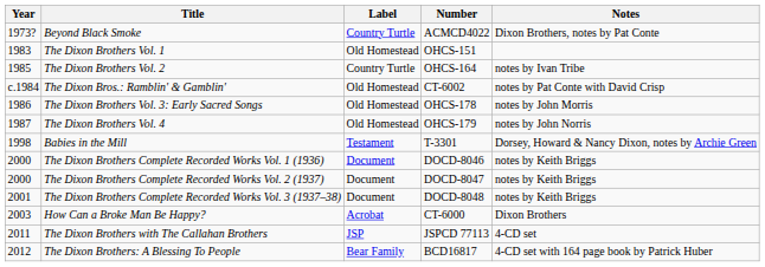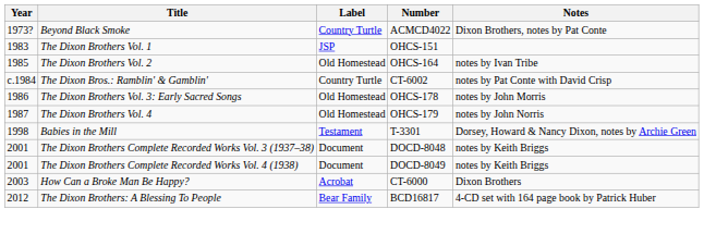 <table class="wikitable sortable">
 <tr>
 <th>Year</th>
 <th>Title</th>
 <th>Label</th>
 <th>Number</th>
 <th>Notes</th>
 </tr>
 <tr>
 <td>1973?</td>
 <td><em>Beyond Black Smoke</em></td>
 <td><a href='#'>Country Turtle</a></td>
 <td>ACMCD4022</td>
 <td>Dixon Brothers, notes by Pat Conte</td>
 </tr>
 <tr>
 <td>1983</td>
 <td><em>The Dixon Brothers Vol. 1</em></td>
-<td>Old Homestead</td>
+<td><a href='#'>JSP</a></td>
 <td>OHCS-151</td>
 <td></td>
 </tr>
 <tr>
 <td>1985</td>
 <td><em>The Dixon Brothers Vol. 2</em></td>
-<td>Country Turtle</td>
+<td>Old Homestead</td>
 <td>OHCS-164</td>
 <td>notes by Ivan Tribe</td>
 </tr>
 <tr>
 <td>c.1984</td>
 <td><em>The Dixon Bros.: Ramblin' & Gamblin' </em></td>
-<td>Old Homestead</td>
+<td>Country Turtle</td>
 <td>CT-6002</td>
 <td>notes by Pat Conte with David Crisp</td>
 </tr>
 <tr>
 <td>1986</td>
 <td><em>The Dixon Brothers Vol. 3: Early Sacred Songs</em></td>
 <td>Old Homestead</td>
 <td>OHCS-178</td>
 <td>notes by John Morris</td>
 </tr>
 <tr>
 <td>1987</td>
 <td><em>The Dixon Brothers Vol. 4</em></td>
 <td>Old Homestead</td>
 <td>OHCS-179</td>
 <td>notes by John Norris</td>
 </tr>
 <tr>
 <td>1998</td>
 <td><em>Babies in the Mill</em></td>
 <td><a href='#'>Testament</a></td>
 <td>T-3301</td>
 <td>Dorsey, Howard & Nancy Dixon, notes by <a href='#'>Archie Green</a></td>
 </tr>
 <tr>
-<td>2000</td>
-<td><em>The Dixon Brothers Complete Recorded Works Vol. 1 (1936)</em></td>
-<td><a href='#'>Document</a></td>
-<td>DOCD-8046</td>
-<td>notes by Keith Briggs</td>
-</tr>
-<tr>
-<td>2000</td>
-<td><em>The Dixon Brothers Complete Recorded Works Vol. 2 (1937)</em></td>
+<td>2001</td>
+<td><em>The Dixon Brothers Complete Recorded Works Vol. 3 (1937–38)</em></td>
 <td>Document</td>
-<td>DOCD-8047</td>
+<td>DOCD-8048</td>
 <td>notes by Keith Briggs</td>
 </tr>
 <tr>
 <td>2001</td>
-<td><em>The Dixon Brothers Complete Recorded Works Vol. 3 (1937–38)</em></td>
+<td><em>The Dixon Brothers Complete Recorded Works Vol. 4 (1938)</em></td>
 <td>Document</td>
-<td>DOCD-8048</td>
+<td>DOCD-8049</td>
 <td>notes by Keith Briggs</td>
 </tr>
 <tr>
 <td>2003</td>
 <td><em>How Can a Broke Man Be Happy?</em></td>
 <td><a href='#'>Acrobat</a></td>
 <td>CT-6000</td>
 <td>Dixon Brothers</td>
 </tr>
 <tr>
-<td>2011</td>
-<td><em>The Dixon Brothers with The Callahan Brothers</em></td>
-<td><a href='#'>JSP</a></td>
-<td>JSPCD 77113</td>
-<td>4-CD set</td>
-</tr>
-<tr>
 <td>2012</td>
 <td><em>The Dixon Brothers: A Blessing To People</em></td>
 <td><a href='#'>Bear Family</a></td>
 <td>BCD16817</td>
 <td>4-CD set with 164 page book by Patrick Huber</td>
 </tr>
 </table>
